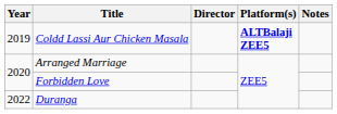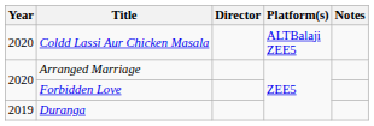 <table class="wikitable sortable">
 <tr>
 <th>Year</th>
 <th>Title</th>
 <th>Director</th>
 <th>Platform(s)</th>
 <th>Notes</th>
 </tr>
 <tr>
-<td>2019</td>
+<td>2020</td>
 <td><em><a href='#'>Coldd Lassi Aur Chicken Masala</a></em></td>
 <td></td>
-<td><strong><a href='#'>ALTBalaji</a><br><a href='#'>ZEE5</a></strong></td>
+<td><a href='#'>ALTBalaji</a><br><a href='#'>ZEE5</a></td>
 <td></td>
 </tr>
 <tr>
 <td rowspan="2">2020</td>
 <td><em>Arranged Marriage</em></td>
 <td></td>
 <td rowspan="3"><a href='#'>ZEE5</a></td>
 <td></td>
 </tr>
 <tr>
 <td><a href='#'><em>Forbidden Love</em></a></td>
 <td></td>
 <td></td>
 </tr>
 <tr>
-<td>2022</td>
+<td>2019</td>
 <td><em><a href='#'>Duranga</a></em></td>
 <td></td>
 <td></td>
 </tr>
 </table>
